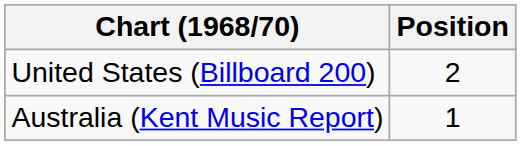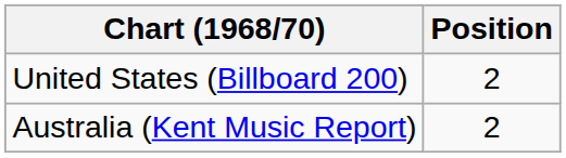 <table class="wikitable">
 <tr>
 <th>Chart (1968/70)</th>
 <th>Position</th>
 </tr>
 <tr>
 <td>United States (<a href='#'>Billboard 200</a>)</td>
 <td align="center">2</td>
 </tr>
 <tr>
 <td>Australia (<a href='#'>Kent Music Report</a>)</td>
-<td align="center">1</td>
+<td align="center">2</td>
 </tr>
 </table>
